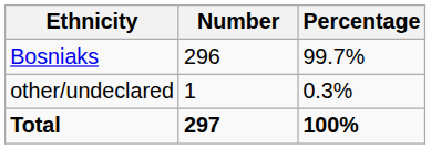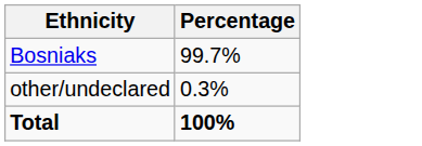 <table class="wikitable">
 <tr>
 <th width="100px">Ethnicity</th>
-<th width="80px">Number</th>
 <th width="80px">Percentage</th>
 </tr>
 <tr>
 <td><a href='#'>Bosniaks</a></td>
-<td>296</td>
 <td>99.7%</td>
 </tr>
 <tr>
 <td>other/undeclared</td>
-<td>1</td>
 <td>0.3%</td>
 </tr>
 <tr>
 <td><strong>Total</strong></td>
-<td><strong>297</strong></td>
 <td><strong>100%</strong></td>
 </tr>
 </table>
